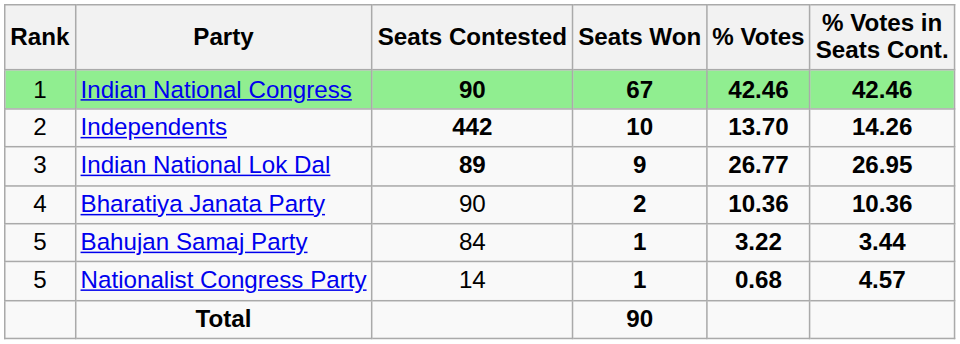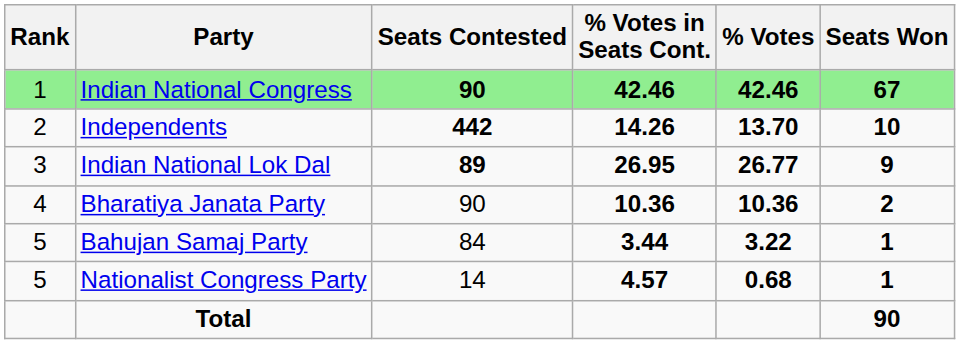 <table class="wikitable sortable" style="text-align: center;">
 <tr>
 <th align="center">Rank</th>
 <th align="center">Party</th>
 <th align="center">Seats Contested</th>
+<th align="center">% Votes in <br> Seats Cont.</th>
+<th align="center">% Votes</th>
 <th align="center">Seats Won</th>
-<th align="center">% Votes</th>
-<th align="center">% Votes in <br> Seats Cont.</th>
 </tr>
 <tr style="background: #90EE90;">
 <td>1</td>
 <td align="left"><a href='#'>Indian National Congress</a></td>
 <td><strong>90</strong></td>
-<td><strong>67</strong></td>
 <td><strong>42.46</strong></td>
 <td><strong>42.46</strong></td>
+<td><strong>67</strong></td>
 </tr>
 <tr>
 <td>2</td>
 <td align="left"><a href='#'>Independents</a></td>
 <td><strong>442</strong></td>
+<td><strong>14.26</strong></td>
+<td><strong>13.70</strong></td>
 <td><strong>10</strong></td>
-<td><strong>13.70</strong></td>
-<td><strong>14.26</strong></td>
 </tr>
 <tr>
 <td>3</td>
 <td align="left"><a href='#'>Indian National Lok Dal</a></td>
 <td><strong>89</strong></td>
+<td><strong>26.95</strong></td>
+<td><strong>26.77</strong></td>
 <td><strong>9</strong></td>
-<td><strong>26.77</strong></td>
-<td><strong>26.95</strong></td>
 </tr>
 <tr>
 <td>4</td>
 <td align="left"><a href='#'>Bharatiya Janata Party</a></td>
 <td>90</td>
-<td><strong>2</strong></td>
 <td><strong>10.36</strong></td>
 <td><strong>10.36</strong></td>
+<td><strong>2</strong></td>
 </tr>
 <tr>
 <td>5</td>
 <td align="left"><a href='#'>Bahujan Samaj Party</a></td>
 <td>84</td>
+<td><strong>3.44</strong></td>
+<td><strong>3.22</strong></td>
 <td><strong>1</strong></td>
-<td><strong>3.22</strong></td>
-<td><strong>3.44</strong></td>
 </tr>
 <tr>
 <td>5</td>
 <td align="left"><a href='#'>Nationalist Congress Party</a></td>
 <td>14</td>
+<td><strong>4.57</strong></td>
+<td><strong>0.68</strong></td>
 <td><strong>1</strong></td>
-<td><strong>0.68</strong></td>
-<td><strong>4.57</strong></td>
 </tr>
 <tr>
 <td></td>
 <td align="centre"><strong>Total </strong></td>
 <td></td>
-<td><strong>90</strong></td>
 <td></td>
 <td></td>
+<td><strong>90</strong></td>
 </tr>
 </table>
